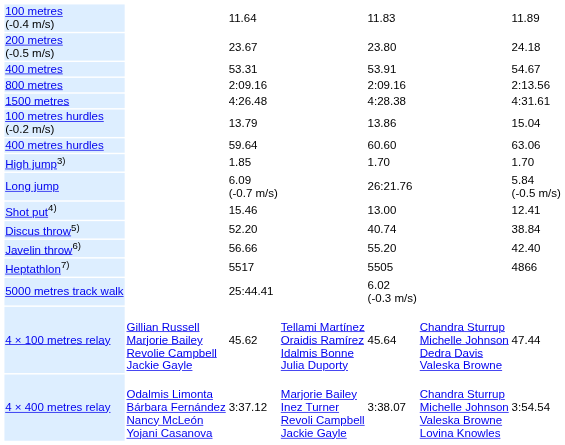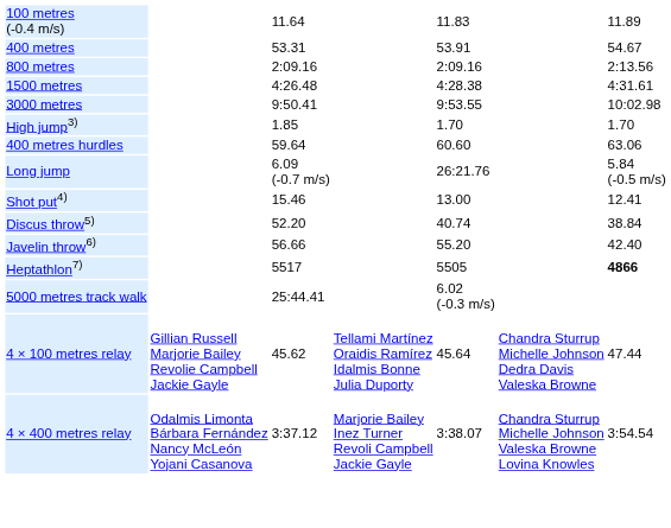 <table>
 <tr>
 <td bgcolor = DDEEFF><a href='#'>100 metres</a> <br> (-0.4 m/s)</td>
 <td></td>
 <td>11.64</td>
 <td></td>
 <td>11.83</td>
 <td></td>
 <td>11.89</td>
-</tr>
-<tr>
-<td bgcolor = DDEEFF><a href='#'>200 metres</a> <br> (-0.5 m/s)</td>
-<td></td>
-<td>23.67</td>
-<td></td>
-<td>23.80</td>
-<td></td>
-<td>24.18</td>
 </tr>
 <tr>
 <td bgcolor = DDEEFF><a href='#'>400 metres</a></td>
 <td></td>
 <td>53.31</td>
 <td></td>
 <td>53.91</td>
 <td></td>
 <td>54.67</td>
 </tr>
 <tr>
 <td bgcolor = DDEEFF><a href='#'>800 metres</a></td>
 <td></td>
 <td>2:09.16</td>
 <td></td>
 <td>2:09.16</td>
 <td></td>
 <td>2:13.56</td>
 </tr>
 <tr>
 <td bgcolor = DDEEFF><a href='#'>1500 metres</a></td>
 <td></td>
 <td>4:26.48</td>
 <td></td>
 <td>4:28.38</td>
 <td></td>
 <td>4:31.61</td>
 </tr>
 <tr>
-<td bgcolor = DDEEFF><a href='#'>100 metres hurdles</a> <br> (-0.2 m/s)</td>
+<td bgcolor = DDEEFF><a href='#'>3000 metres</a></td>
 <td></td>
-<td>13.79</td>
+<td>9:50.41</td>
 <td></td>
-<td>13.86</td>
+<td>9:53.55</td>
 <td></td>
-<td>15.04</td>
+<td>10:02.98</td>
+</tr>
+<tr>
+<td bgcolor = DDEEFF><a href='#'>High jump</a><sup>3)</sup></td>
+<td></td>
+<td>1.85</td>
+<td></td>
+<td>1.70</td>
+<td></td>
+<td>1.70</td>
 </tr>
 <tr>
 <td bgcolor = DDEEFF><a href='#'>400 metres hurdles</a></td>
 <td></td>
 <td>59.64</td>
 <td></td>
 <td>60.60</td>
 <td></td>
 <td>63.06</td>
-</tr>
-<tr>
-<td bgcolor = DDEEFF><a href='#'>High jump</a><sup>3)</sup></td>
-<td></td>
-<td>1.85</td>
-<td></td>
-<td>1.70</td>
-<td></td>
-<td>1.70</td>
 </tr>
 <tr>
 <td bgcolor = DDEEFF><a href='#'>Long jump</a></td>
 <td></td>
 <td>6.09 <br> (-0.7 m/s)</td>
 <td></td>
 <td>26:21.76</td>
 <td></td>
 <td>5.84 <br> (-0.5 m/s)</td>
 </tr>
 <tr>
 <td bgcolor = DDEEFF><a href='#'>Shot put</a><sup>4)</sup></td>
 <td></td>
 <td>15.46</td>
 <td></td>
 <td>13.00</td>
 <td></td>
 <td>12.41</td>
 </tr>
 <tr>
 <td bgcolor = DDEEFF><a href='#'>Discus throw</a><sup>5)</sup></td>
 <td></td>
 <td>52.20</td>
 <td></td>
 <td>40.74</td>
 <td></td>
 <td>38.84</td>
 </tr>
 <tr>
 <td bgcolor = DDEEFF><a href='#'>Javelin throw</a><sup>6)</sup></td>
 <td></td>
 <td>56.66</td>
 <td></td>
 <td>55.20</td>
 <td></td>
 <td>42.40</td>
 </tr>
 <tr>
 <td bgcolor = DDEEFF><a href='#'>Heptathlon</a><sup>7)</sup></td>
 <td></td>
 <td>5517</td>
 <td></td>
 <td>5505</td>
 <td></td>
-<td>4866</td>
+<td><strong>4866</strong></td>
 </tr>
 <tr>
 <td bgcolor = DDEEFF><a href='#'>5000 metres track walk</a></td>
 <td></td>
 <td>25:44.41</td>
 <td></td>
 <td>6.02 <br> (-0.3 m/s)</td>
 <td></td>
 <td></td>
 </tr>
 <tr>
 <td bgcolor = DDEEFF><a href='#'>4 × 100 metres relay</a></td>
 <td> <br> <a href='#'>Gillian Russell</a> <br> <a href='#'>Marjorie Bailey</a> <br> <a href='#'>Revolie Campbell</a> <br> <a href='#'>Jackie Gayle</a></td>
 <td>45.62</td>
 <td> <br> <a href='#'>Tellami Martínez</a> <br> <a href='#'>Oraidis Ramírez</a> <br> <a href='#'>Idalmis Bonne</a> <br> <a href='#'>Julia Duporty</a></td>
 <td>45.64</td>
 <td> <br> <a href='#'>Chandra Sturrup</a> <br> <a href='#'>Michelle Johnson</a> <br> <a href='#'>Dedra Davis</a> <br> <a href='#'>Valeska Browne</a></td>
 <td>47.44</td>
 </tr>
 <tr>
 <td bgcolor = DDEEFF><a href='#'>4 × 400 metres relay</a></td>
 <td> <br> <a href='#'>Odalmis Limonta</a> <br> <a href='#'>Bárbara Fernández</a> <br> <a href='#'>Nancy McLeón</a> <br> <a href='#'>Yojani Casanova</a></td>
 <td>3:37.12</td>
 <td> <br> <a href='#'>Marjorie Bailey</a> <br> <a href='#'>Inez Turner</a> <br> <a href='#'>Revoli Campbell</a> <br> <a href='#'>Jackie Gayle</a></td>
 <td>3:38.07</td>
 <td> <br> <a href='#'>Chandra Sturrup</a> <br> <a href='#'>Michelle Johnson</a> <br> <a href='#'>Valeska Browne</a> <br> <a href='#'>Lovina Knowles</a></td>
 <td>3:54.54</td>
 </tr>
 </table>
